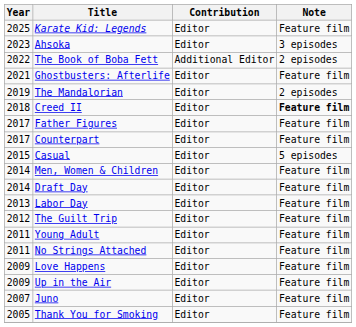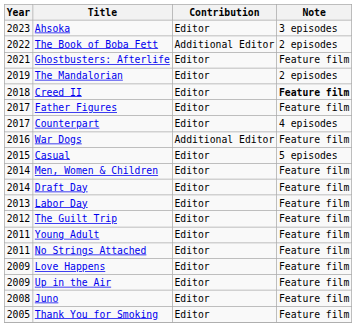 <table class="wikitable sortable">
 <tr>
 <th>Year</th>
 <th>Title</th>
 <th>Contribution</th>
 <th>Note</th>
-</tr>
-<tr>
-<td>2025</td>
-<td><em><a href='#'>Karate Kid: Legends</a></td>
-<td>Editor</td>
-<td>Feature film</td>
 </tr>
 <tr>
 <td>2023</td>
 <td></em><a href='#'>Ahsoka</a><em></td>
 <td>Editor</td>
 <td>3 episodes</td>
 </tr>
 <tr>
 <td>2022</td>
 <td></em><a href='#'>The Book of Boba Fett</a><em></td>
 <td>Additional Editor</td>
 <td>2 episodes</td>
 </tr>
 <tr>
 <td>2021</td>
 <td></em><a href='#'>Ghostbusters: Afterlife</a><em></td>
 <td>Editor</td>
 <td>Feature film</td>
 </tr>
 <tr>
 <td>2019</td>
 <td></em><a href='#'>The Mandalorian</a><em></td>
 <td>Editor</td>
 <td>2 episodes</td>
 </tr>
 <tr>
 <td>2018</td>
 <td></em><a href='#'>Creed II</a><em></td>
 <td>Editor</td>
 <td><strong>Feature film</strong></td>
 </tr>
 <tr>
 <td>2017</td>
 <td></em><a href='#'>Father Figures</a><em></td>
 <td>Editor</td>
 <td>Feature film</td>
 </tr>
 <tr>
 <td>2017</td>
 <td></em><a href='#'>Counterpart</a><em></td>
 <td>Editor</td>
+<td>4 episodes</td>
+</tr>
+<tr>
+<td>2016</td>
+<td></em><a href='#'>War Dogs</a><em></td>
+<td>Additional Editor</td>
 <td>Feature film</td>
 </tr>
 <tr>
 <td>2015</td>
 <td></em><a href='#'>Casual</a><em></td>
 <td>Editor</td>
 <td>5 episodes</td>
 </tr>
 <tr>
 <td>2014</td>
 <td></em><a href='#'>Men, Women & Children</a><em></td>
 <td>Editor</td>
 <td>Feature film</td>
 </tr>
 <tr>
 <td>2014</td>
 <td></em><a href='#'>Draft Day</a><em></td>
 <td>Editor</td>
 <td>Feature film</td>
 </tr>
 <tr>
 <td>2013</td>
 <td></em><a href='#'>Labor Day</a><em></td>
 <td>Editor</td>
 <td>Feature film</td>
 </tr>
 <tr>
 <td>2012</td>
 <td></em><a href='#'>The Guilt Trip</a><em></td>
 <td>Editor</td>
 <td>Feature film</td>
 </tr>
 <tr>
 <td>2011</td>
 <td></em><a href='#'>Young Adult</a><em></td>
 <td>Editor</td>
 <td>Feature film</td>
 </tr>
 <tr>
 <td>2011</td>
 <td></em><a href='#'>No Strings Attached</a><em></td>
 <td>Editor</td>
 <td>Feature film</td>
 </tr>
 <tr>
 <td>2009</td>
 <td></em><a href='#'>Love Happens</a><em></td>
 <td>Editor</td>
 <td>Feature film</td>
 </tr>
 <tr>
 <td>2009</td>
 <td></em><a href='#'>Up in the Air</a><em></td>
 <td>Editor</td>
 <td>Feature film</td>
 </tr>
 <tr>
-<td>2007</td>
+<td>2008</td>
 <td></em><a href='#'>Juno</a><em></td>
 <td>Editor</td>
 <td>Feature film</td>
 </tr>
 <tr>
 <td>2005</td>
 <td></em><a href='#'>Thank You for Smoking</a><em></td>
 <td>Editor</td>
 <td>Feature film</td>
 </tr>
 <tr>
 </tr>
 </table>
